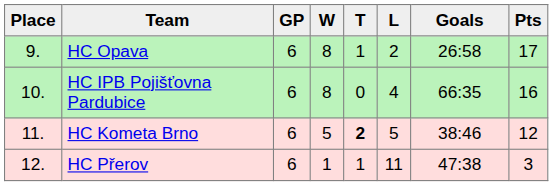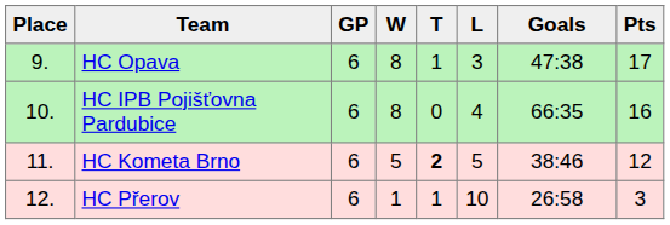 <table style=border-collapse:collapse border=1 cellspacing=0 cellpadding=5>
 <tr align=center bgcolor=#efefef>
 <th width="20">Place</th>
 <th width="185">Team</th>
 <th width="20">GP</th>
 <th width="20">W</th>
 <th width="20">T</th>
 <th width="20">L</th>
 <th width="80">Goals</th>
 <th width="20">Pts</th>
 </tr>
 <tr style="text-align:center;background:#BBF3BB">
 <td>9.</td>
 <td align="left"><a href='#'>HC Opava</a></td>
 <td>6</td>
 <td>8</td>
 <td>1</td>
-<td>2</td>
-<td>26:58</td>
+<td>3</td>
+<td>47:38</td>
 <td>17</td>
 </tr>
 <tr style="text-align:center;background:#BBF3BB">
 <td>10.</td>
 <td align="left"><a href='#'>HC IPB Pojišťovna Pardubice</a></td>
 <td>6</td>
 <td>8</td>
 <td>0</td>
 <td>4</td>
 <td>66:35</td>
 <td>16</td>
 </tr>
 <tr style="text-align:center;background:#FFDDDD">
 <td>11.</td>
 <td align="left"><a href='#'>HC Kometa Brno</a></td>
 <td>6</td>
 <td>5</td>
 <td><strong>2</strong></td>
 <td>5</td>
 <td>38:46</td>
 <td>12</td>
 </tr>
 <tr style="text-align:center;background:#FFDDDD">
 <td>12.</td>
 <td align="left"><a href='#'>HC Přerov</a></td>
 <td>6</td>
 <td>1</td>
 <td>1</td>
-<td>11</td>
-<td>47:38</td>
+<td>10</td>
+<td>26:58</td>
 <td>3</td>
 </tr>
 </table>
